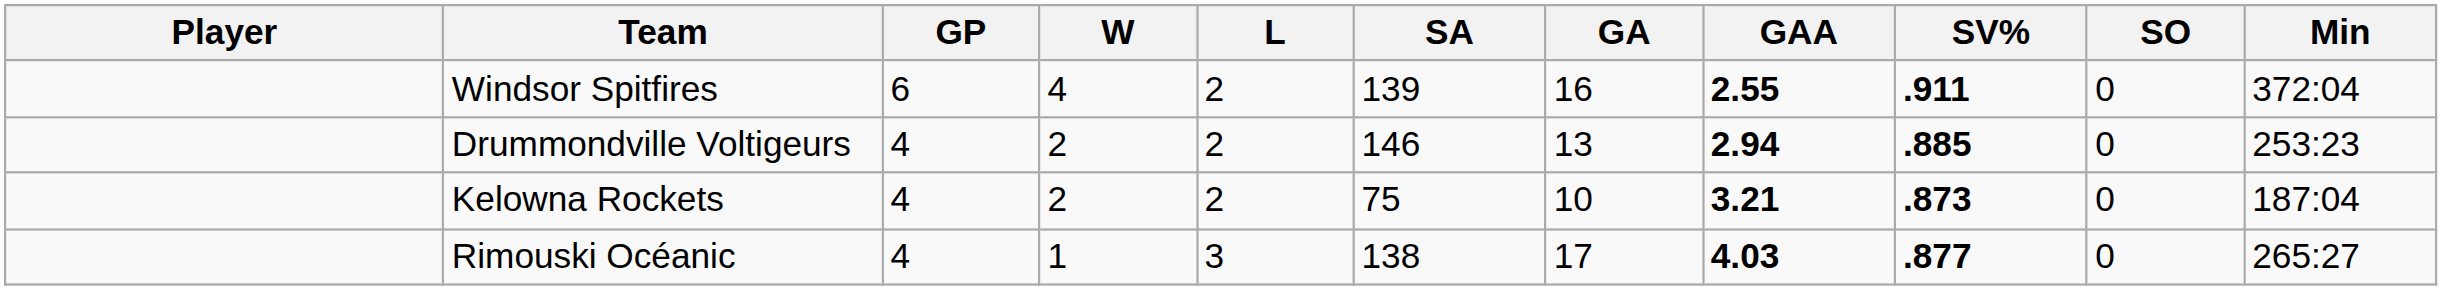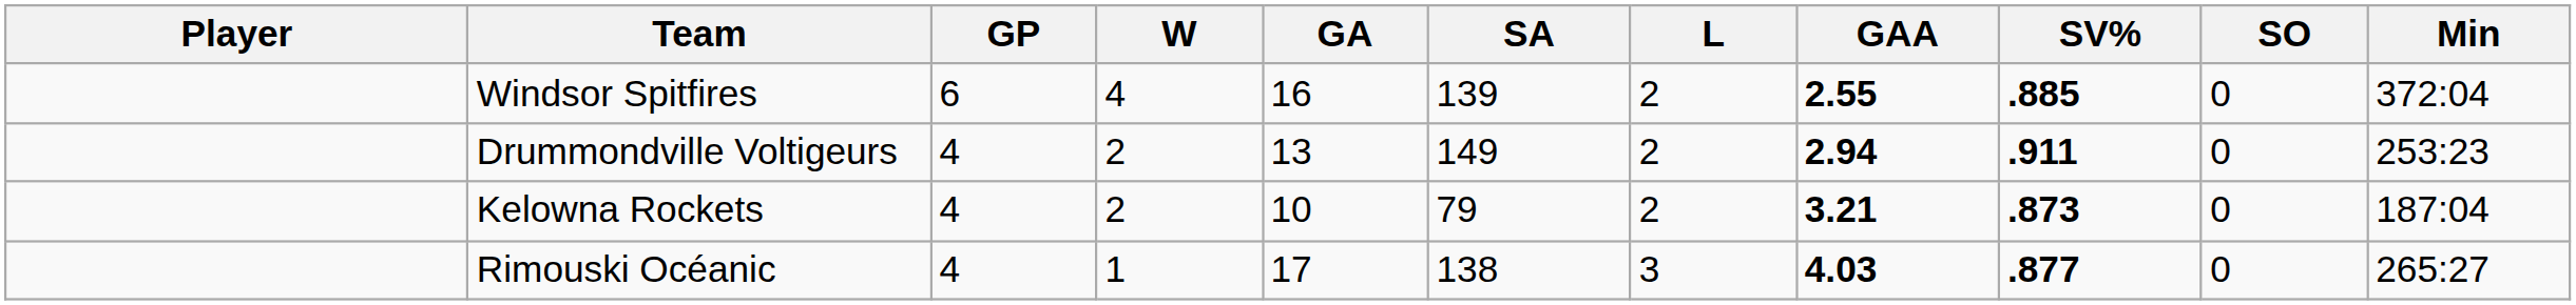 <table class="wikitable sortable">
 <tr>
 <th style="width:12em">Player</th>
 <th style="width:12em">Team</th>
 <th style="width:4em">GP</th>
 <th style="width:4em">W</th>
+<th style="width:4em">GA</th>
+<th style="width:5em">SA</th>
 <th style="width:4em">L</th>
-<th style="width:5em">SA</th>
-<th style="width:4em">GA</th>
 <th style="width:5em">GAA</th>
 <th style="width:5em">SV%</th>
 <th style="width:4em">SO</th>
 <th style="width:5em">Min</th>
 </tr>
 <tr>
 <td></td>
 <td>Windsor Spitfires</td>
 <td>6</td>
 <td>4</td>
+<td>16</td>
+<td>139</td>
 <td>2</td>
-<td>139</td>
-<td>16</td>
 <td><strong>2.55</strong></td>
-<td><strong>.911</strong></td>
+<td><strong>.885</strong></td>
 <td>0</td>
 <td>372:04</td>
 </tr>
 <tr>
 <td></td>
 <td>Drummondville Voltigeurs</td>
 <td>4</td>
 <td>2</td>
+<td>13</td>
+<td>149</td>
 <td>2</td>
-<td>146</td>
-<td>13</td>
 <td><strong>2.94</strong></td>
-<td><strong>.885</strong></td>
+<td><strong>.911</strong></td>
 <td>0</td>
 <td>253:23</td>
 </tr>
 <tr>
 <td></td>
 <td>Kelowna Rockets</td>
 <td>4</td>
 <td>2</td>
+<td>10</td>
+<td>79</td>
 <td>2</td>
-<td>75</td>
-<td>10</td>
 <td><strong>3.21</strong></td>
 <td><strong>.873</strong></td>
 <td>0</td>
 <td>187:04</td>
 </tr>
 <tr>
 <td></td>
 <td>Rimouski Océanic</td>
 <td>4</td>
 <td>1</td>
+<td>17</td>
+<td>138</td>
 <td>3</td>
-<td>138</td>
-<td>17</td>
 <td><strong>4.03</strong></td>
 <td><strong>.877</strong></td>
 <td>0</td>
 <td>265:27</td>
 </tr>
 </table>
